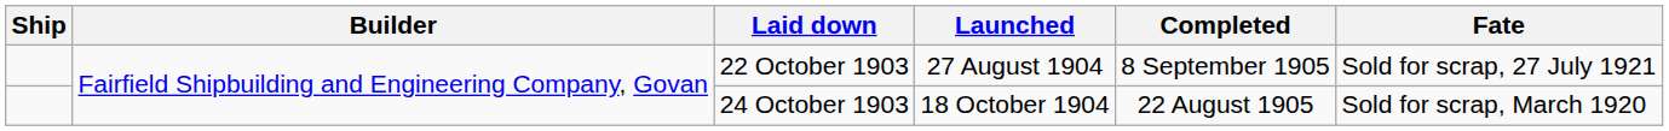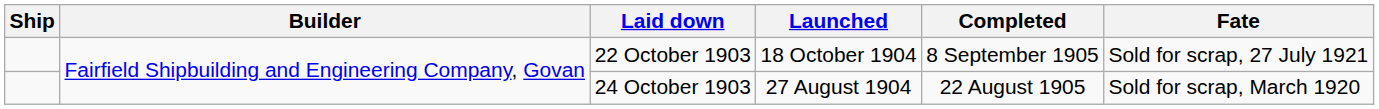 <table class="wikitable plainrowheaders">
 <tr>
 <th scope="col">Ship</th>
 <th scope="col">Builder</th>
 <th scope="col"><a href='#'>Laid down</a></th>
 <th scope="col"><a href='#'>Launched</a></th>
 <th scope="col">Completed</th>
 <th scope="col">Fate</th>
 </tr>
 <tr>
 <td scope="row"></td>
 <td rowspan=2><a href='#'>Fairfield Shipbuilding and Engineering Company</a>, <a href='#'>Govan</a></td>
 <td align=center>22 October 1903</td>
-<td align=center>27 August 1904</td>
+<td align=center>18 October 1904</td>
 <td align=center>8 September 1905</td>
 <td>Sold for scrap, 27 July 1921</td>
 </tr>
 <tr>
 <td scope="row"></td>
 <td align=center>24 October 1903</td>
-<td align=center>18 October 1904</td>
+<td align=center>27 August 1904</td>
 <td align=center>22 August 1905</td>
 <td>Sold for scrap, March 1920</td>
 </tr>
 </table>
